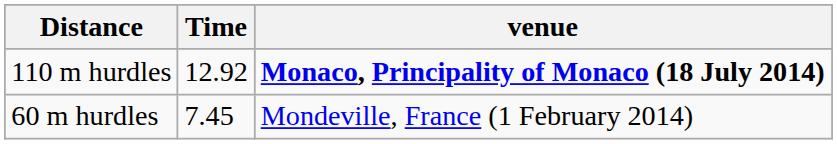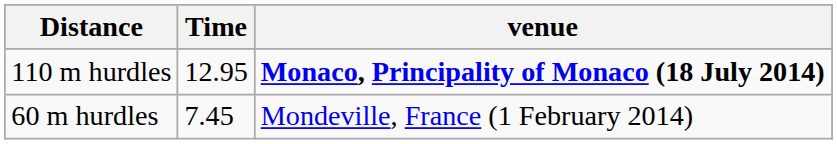 <table class="wikitable">
 <tr>
 <th>Distance</th>
 <th>Time</th>
 <th>venue</th>
 </tr>
 <tr>
 <td>110 m hurdles</td>
-<td>12.92</td>
+<td>12.95</td>
 <td><strong><a href='#'>Monaco</a>, <a href='#'>Principality of Monaco</a> (18 July 2014)</strong></td>
 </tr>
 <tr>
 <td>60 m hurdles</td>
 <td>7.45</td>
 <td><a href='#'>Mondeville</a>, <a href='#'>France</a> (1 February 2014)</td>
 </tr>
 </table>
